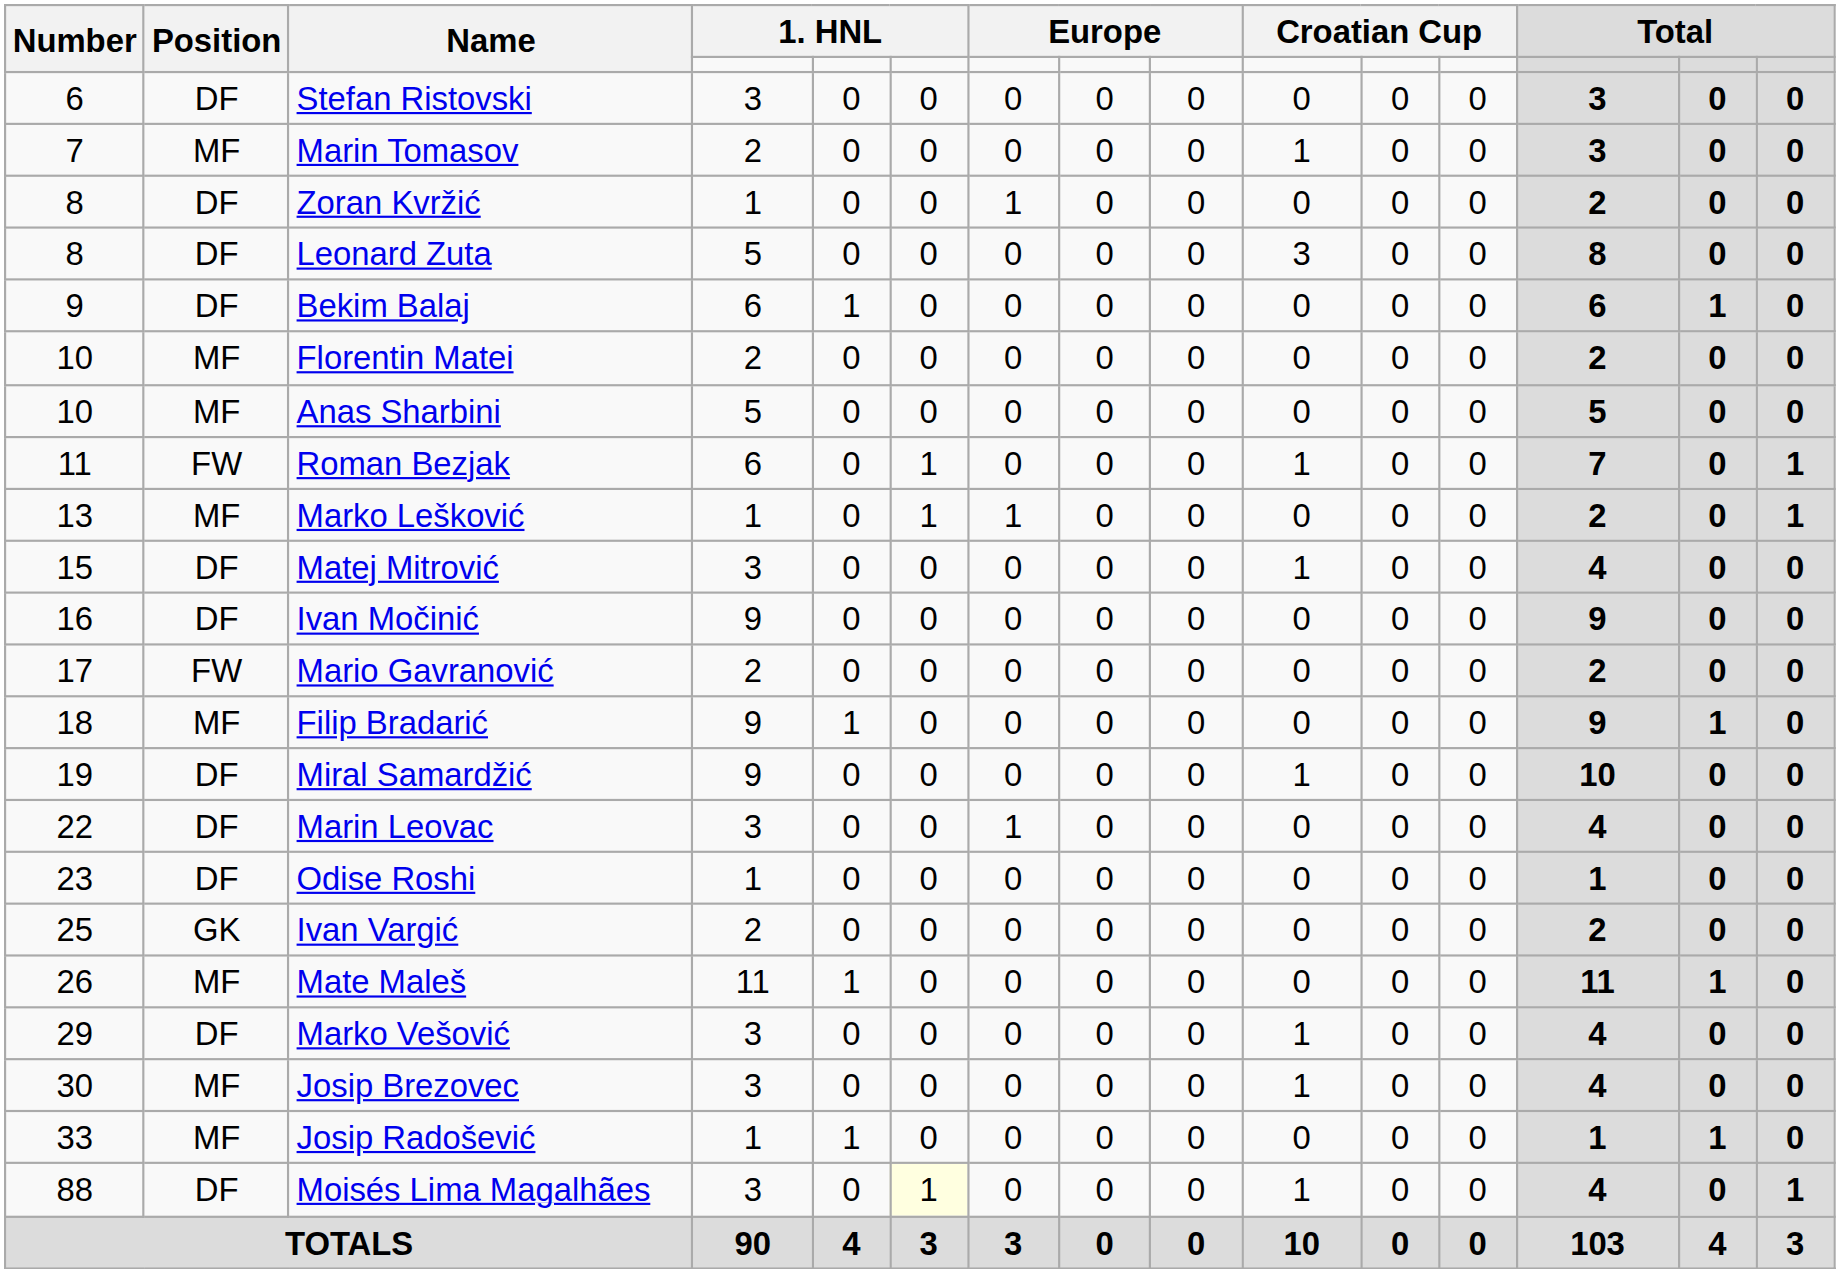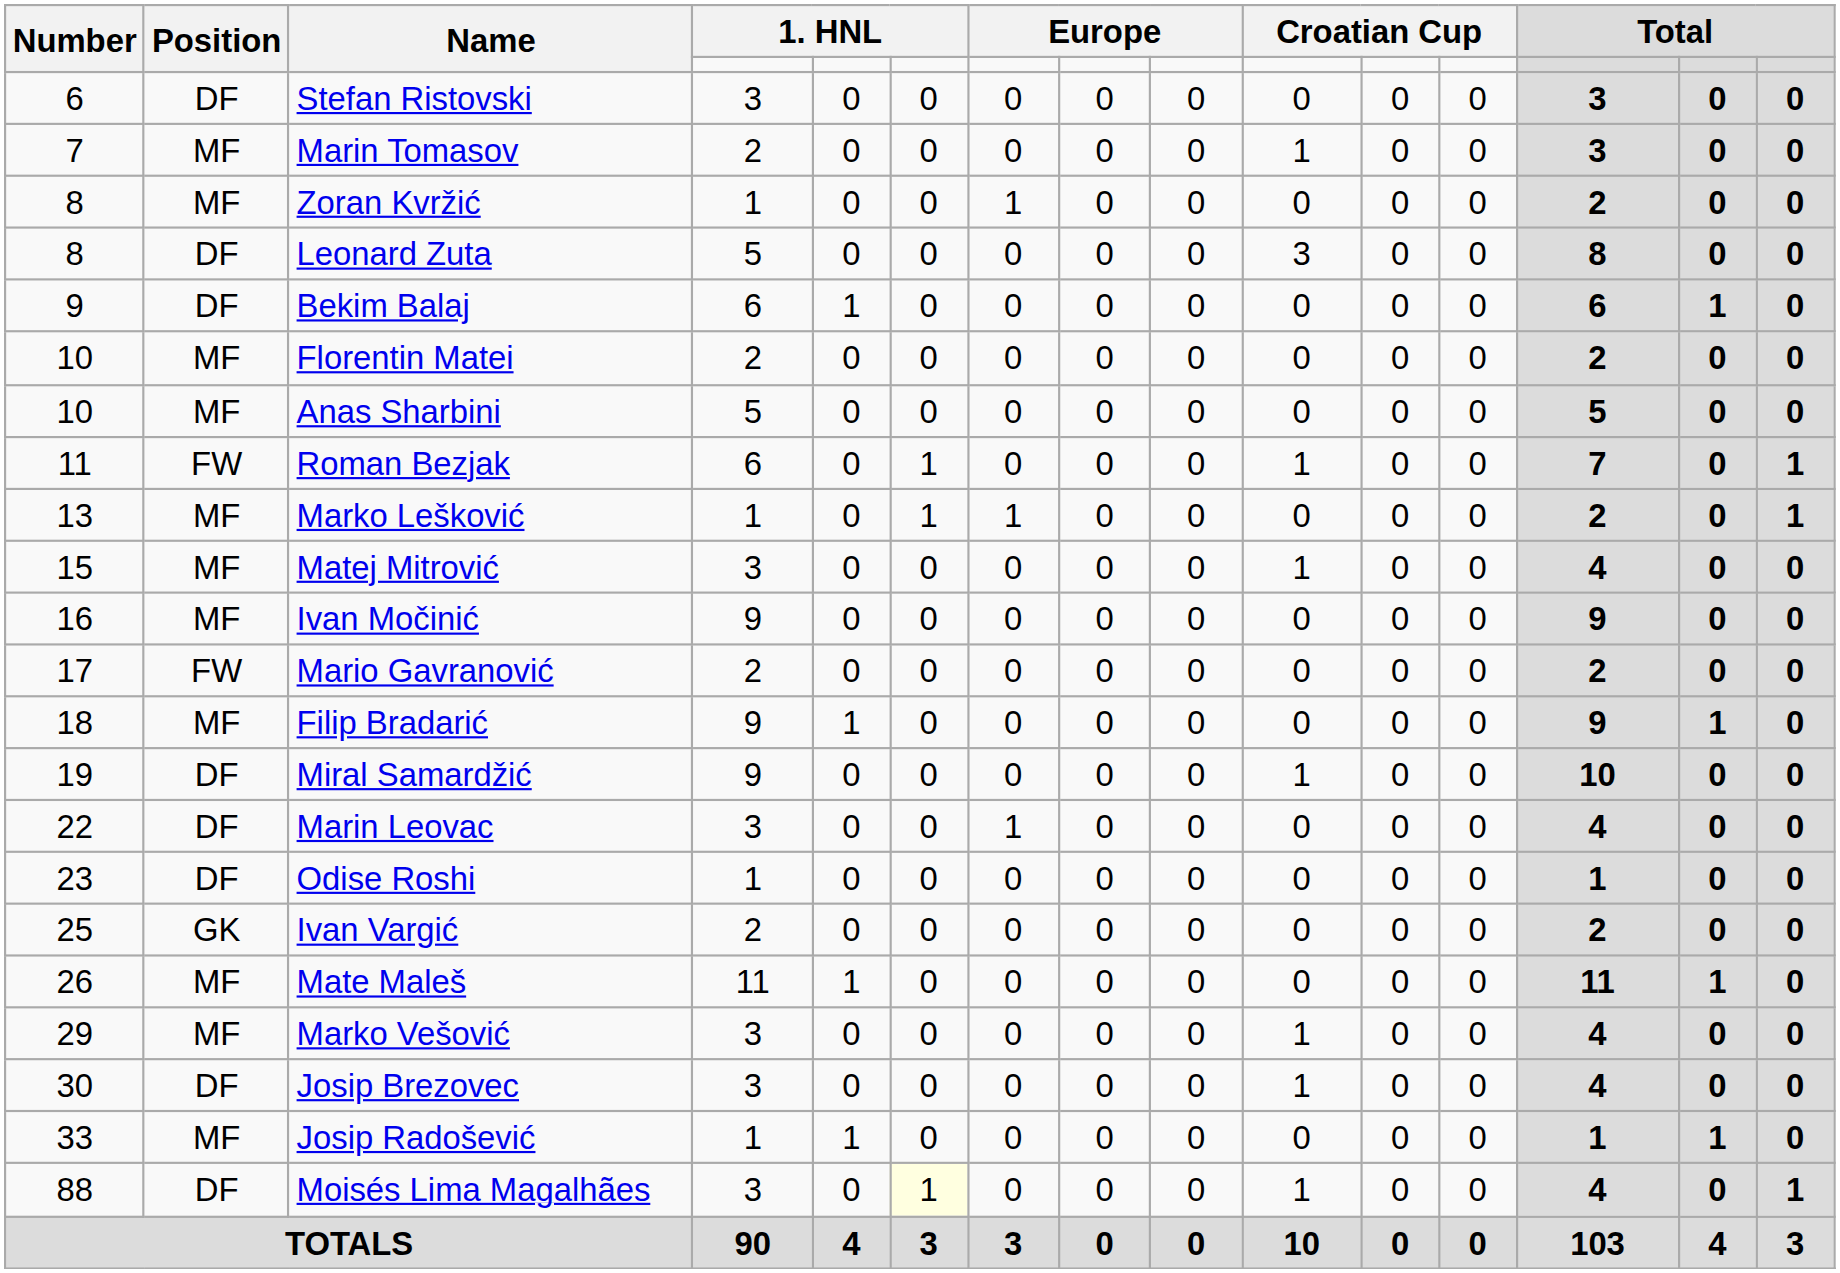 <table class="wikitable" style="font-size: 95%; text-align: center;">
 <tr>
 <th width=40 rowspan="2"  align="center">Number</th>
 <th width=40 rowspan="2"  align="center">Position</th>
 <th width=180 rowspan="2"  align="center">Name</th>
 <th width=120 colspan="3" align="center">1. HNL</th>
 <th width=120 colspan="3" align="center">Europe</th>
 <th width=120 colspan="3" align="center">Croatian Cup</th>
 <th width=140 colspan="3" align="center" style="background: #DCDCDC">Total</th>
 </tr>
 <tr>
 <td></td>
 <td></td>
 <td></td>
 <td></td>
 <td></td>
 <td></td>
 <td></td>
 <td></td>
 <td></td>
 <th style="background: #DCDCDC"></th>
 <th style="background: #DCDCDC"></th>
 <th style="background: #DCDCDC"></th>
 </tr>
 <tr>
 <td>6</td>
 <td>DF</td>
 <td style="text-align:left;"> <a href='#'>Stefan Ristovski</a></td>
 <td>3</td>
 <td>0</td>
 <td>0</td>
 <td>0</td>
 <td>0</td>
 <td>0</td>
 <td>0</td>
 <td>0</td>
 <td>0</td>
 <th style="background: #DCDCDC">3</th>
 <th style="background: #DCDCDC">0</th>
 <th style="background: #DCDCDC">0</th>
 </tr>
 <tr>
 <td>7</td>
 <td>MF</td>
 <td style="text-align:left;"> <a href='#'>Marin Tomasov</a></td>
 <td>2</td>
 <td>0</td>
 <td>0</td>
 <td>0</td>
 <td>0</td>
 <td>0</td>
 <td>1</td>
 <td>0</td>
 <td>0</td>
 <th style="background: #DCDCDC">3</th>
 <th style="background: #DCDCDC">0</th>
 <th style="background: #DCDCDC">0</th>
 </tr>
 <tr>
 <td>8</td>
-<td>DF</td>
+<td>MF</td>
 <td style="text-align:left;"> <a href='#'>Zoran Kvržić</a></td>
 <td>1</td>
 <td>0</td>
 <td>0</td>
 <td>1</td>
 <td>0</td>
 <td>0</td>
 <td>0</td>
 <td>0</td>
 <td>0</td>
 <th style="background: #DCDCDC">2</th>
 <th style="background: #DCDCDC">0</th>
 <th style="background: #DCDCDC">0</th>
 </tr>
 <tr>
 <td>8</td>
 <td>DF</td>
 <td style="text-align:left;"> <a href='#'>Leonard Zuta</a></td>
 <td>5</td>
 <td>0</td>
 <td>0</td>
 <td>0</td>
 <td>0</td>
 <td>0</td>
 <td>3</td>
 <td>0</td>
 <td>0</td>
 <th style="background: #DCDCDC">8</th>
 <th style="background: #DCDCDC">0</th>
 <th style="background: #DCDCDC">0</th>
 </tr>
 <tr>
 <td>9</td>
 <td>DF</td>
 <td style="text-align:left;"> <a href='#'>Bekim Balaj</a></td>
 <td>6</td>
 <td>1</td>
 <td>0</td>
 <td>0</td>
 <td>0</td>
 <td>0</td>
 <td>0</td>
 <td>0</td>
 <td>0</td>
 <th style="background: #DCDCDC">6</th>
 <th style="background: #DCDCDC">1</th>
 <th style="background: #DCDCDC">0</th>
 </tr>
 <tr>
 <td>10</td>
 <td>MF</td>
 <td style="text-align:left;"> <a href='#'>Florentin Matei</a></td>
 <td>2</td>
 <td>0</td>
 <td>0</td>
 <td>0</td>
 <td>0</td>
 <td>0</td>
 <td>0</td>
 <td>0</td>
 <td>0</td>
 <th style="background: #DCDCDC">2</th>
 <th style="background: #DCDCDC">0</th>
 <th style="background: #DCDCDC">0</th>
 </tr>
 <tr>
 <td>10</td>
 <td>MF</td>
 <td style="text-align:left;"> <a href='#'>Anas Sharbini</a></td>
 <td>5</td>
 <td>0</td>
 <td>0</td>
 <td>0</td>
 <td>0</td>
 <td>0</td>
 <td>0</td>
 <td>0</td>
 <td>0</td>
 <th style="background: #DCDCDC">5</th>
 <th style="background: #DCDCDC">0</th>
 <th style="background: #DCDCDC">0</th>
 </tr>
 <tr>
 <td>11</td>
 <td>FW</td>
 <td style="text-align:left;"> <a href='#'>Roman Bezjak</a></td>
 <td>6</td>
 <td>0</td>
 <td>1</td>
 <td>0</td>
 <td>0</td>
 <td>0</td>
 <td>1</td>
 <td>0</td>
 <td>0</td>
 <th style="background: #DCDCDC">7</th>
 <th style="background: #DCDCDC">0</th>
 <th style="background: #DCDCDC">1</th>
 </tr>
 <tr>
 <td>13</td>
 <td>MF</td>
 <td style="text-align:left;"> <a href='#'>Marko Lešković</a></td>
 <td>1</td>
 <td>0</td>
 <td>1</td>
 <td>1</td>
 <td>0</td>
 <td>0</td>
 <td>0</td>
 <td>0</td>
 <td>0</td>
 <th style="background: #DCDCDC">2</th>
 <th style="background: #DCDCDC">0</th>
 <th style="background: #DCDCDC">1</th>
 </tr>
 <tr>
 <td>15</td>
-<td>DF</td>
+<td>MF</td>
 <td style="text-align:left;"> <a href='#'>Matej Mitrović</a></td>
 <td>3</td>
 <td>0</td>
 <td>0</td>
 <td>0</td>
 <td>0</td>
 <td>0</td>
 <td>1</td>
 <td>0</td>
 <td>0</td>
 <th style="background: #DCDCDC">4</th>
 <th style="background: #DCDCDC">0</th>
 <th style="background: #DCDCDC">0</th>
 </tr>
 <tr>
 <td>16</td>
-<td>DF</td>
+<td>MF</td>
 <td style="text-align:left;"> <a href='#'>Ivan Močinić</a></td>
 <td>9</td>
 <td>0</td>
 <td>0</td>
 <td>0</td>
 <td>0</td>
 <td>0</td>
 <td>0</td>
 <td>0</td>
 <td>0</td>
 <th style="background: #DCDCDC">9</th>
 <th style="background: #DCDCDC">0</th>
 <th style="background: #DCDCDC">0</th>
 </tr>
 <tr>
 <td>17</td>
 <td>FW</td>
 <td style="text-align:left;"> <a href='#'>Mario Gavranović</a></td>
 <td>2</td>
 <td>0</td>
 <td>0</td>
 <td>0</td>
 <td>0</td>
 <td>0</td>
 <td>0</td>
 <td>0</td>
 <td>0</td>
 <th style="background: #DCDCDC">2</th>
 <th style="background: #DCDCDC">0</th>
 <th style="background: #DCDCDC">0</th>
 </tr>
 <tr>
 <td>18</td>
 <td>MF</td>
 <td style="text-align:left;"> <a href='#'>Filip Bradarić</a></td>
 <td>9</td>
 <td>1</td>
 <td>0</td>
 <td>0</td>
 <td>0</td>
 <td>0</td>
 <td>0</td>
 <td>0</td>
 <td>0</td>
 <th style="background: #DCDCDC">9</th>
 <th style="background: #DCDCDC">1</th>
 <th style="background: #DCDCDC">0</th>
 </tr>
 <tr>
 <td>19</td>
 <td>DF</td>
 <td style="text-align:left;"> <a href='#'>Miral Samardžić</a></td>
 <td>9</td>
 <td>0</td>
 <td>0</td>
 <td>0</td>
 <td>0</td>
 <td>0</td>
 <td>1</td>
 <td>0</td>
 <td>0</td>
 <th style="background: #DCDCDC">10</th>
 <th style="background: #DCDCDC">0</th>
 <th style="background: #DCDCDC">0</th>
 </tr>
 <tr>
 <td>22</td>
 <td>DF</td>
 <td style="text-align:left;"> <a href='#'>Marin Leovac</a></td>
 <td>3</td>
 <td>0</td>
 <td>0</td>
 <td>1</td>
 <td>0</td>
 <td>0</td>
 <td>0</td>
 <td>0</td>
 <td>0</td>
 <th style="background: #DCDCDC">4</th>
 <th style="background: #DCDCDC">0</th>
 <th style="background: #DCDCDC">0</th>
 </tr>
 <tr>
 <td>23</td>
 <td>DF</td>
 <td style="text-align:left;"> <a href='#'>Odise Roshi</a></td>
 <td>1</td>
 <td>0</td>
 <td>0</td>
 <td>0</td>
 <td>0</td>
 <td>0</td>
 <td>0</td>
 <td>0</td>
 <td>0</td>
 <th style="background: #DCDCDC">1</th>
 <th style="background: #DCDCDC">0</th>
 <th style="background: #DCDCDC">0</th>
 </tr>
 <tr>
 <td>25</td>
 <td>GK</td>
 <td style="text-align:left;"> <a href='#'>Ivan Vargić</a></td>
 <td>2</td>
 <td>0</td>
 <td>0</td>
 <td>0</td>
 <td>0</td>
 <td>0</td>
 <td>0</td>
 <td>0</td>
 <td>0</td>
 <th style="background: #DCDCDC">2</th>
 <th style="background: #DCDCDC">0</th>
 <th style="background: #DCDCDC">0</th>
 </tr>
 <tr>
 <td>26</td>
 <td>MF</td>
 <td style="text-align:left;"> <a href='#'>Mate Maleš</a></td>
 <td>11</td>
 <td>1</td>
 <td>0</td>
 <td>0</td>
 <td>0</td>
 <td>0</td>
 <td>0</td>
 <td>0</td>
 <td>0</td>
 <th style="background: #DCDCDC">11</th>
 <th style="background: #DCDCDC">1</th>
 <th style="background: #DCDCDC">0</th>
 </tr>
 <tr>
 <td>29</td>
-<td>DF</td>
+<td>MF</td>
 <td style="text-align:left;"> <a href='#'>Marko Vešović</a></td>
 <td>3</td>
 <td>0</td>
 <td>0</td>
 <td>0</td>
 <td>0</td>
 <td>0</td>
 <td>1</td>
 <td>0</td>
 <td>0</td>
 <th style="background: #DCDCDC">4</th>
 <th style="background: #DCDCDC">0</th>
 <th style="background: #DCDCDC">0</th>
 </tr>
 <tr>
 <td>30</td>
-<td>MF</td>
+<td>DF</td>
 <td style="text-align:left;"> <a href='#'>Josip Brezovec</a></td>
 <td>3</td>
 <td>0</td>
 <td>0</td>
 <td>0</td>
 <td>0</td>
 <td>0</td>
 <td>1</td>
 <td>0</td>
 <td>0</td>
 <th style="background: #DCDCDC">4</th>
 <th style="background: #DCDCDC">0</th>
 <th style="background: #DCDCDC">0</th>
 </tr>
 <tr>
 <td>33</td>
 <td>MF</td>
 <td style="text-align:left;"> <a href='#'>Josip Radošević</a></td>
 <td>1</td>
 <td>1</td>
 <td>0</td>
 <td>0</td>
 <td>0</td>
 <td>0</td>
 <td>0</td>
 <td>0</td>
 <td>0</td>
 <th style="background: #DCDCDC">1</th>
 <th style="background: #DCDCDC">1</th>
 <th style="background: #DCDCDC">0</th>
 </tr>
 <tr>
 <td>88</td>
 <td>DF</td>
 <td style="text-align:left;"> <a href='#'>Moisés Lima Magalhães</a></td>
 <td>3</td>
 <td>0</td>
 <td style="background: lightyellow;">1</td>
 <td>0</td>
 <td>0</td>
 <td>0</td>
 <td>1</td>
 <td>0</td>
 <td>0</td>
 <th style="background: #DCDCDC">4</th>
 <th style="background: #DCDCDC">0</th>
 <th style="background: #DCDCDC">1</th>
 </tr>
 <tr>
 <th colspan="3" align="center" style="background: #DCDCDC">TOTALS</th>
 <th style="background: #DCDCDC">90</th>
 <th style="background: #DCDCDC">4</th>
 <th style="background: #DCDCDC">3</th>
 <th style="background: #DCDCDC">3</th>
 <th style="background: #DCDCDC">0</th>
 <th style="background: #DCDCDC">0</th>
 <th style="background: #DCDCDC">10</th>
 <th style="background: #DCDCDC">0</th>
 <th style="background: #DCDCDC">0</th>
 <th style="background: #DCDCDC">103</th>
 <th style="background: #DCDCDC">4</th>
 <th style="background: #DCDCDC">3</th>
 </tr>
 <tr>
 </tr>
 </table>
